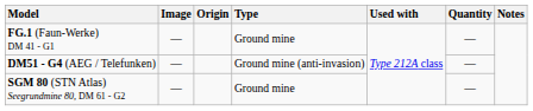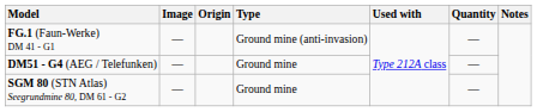 <table class="wikitable" style="font-size: 92%;">
 <tr>
 <th style="text-align: left">Model</th>
 <th style="text-align: left">Image</th>
 <th style="text-align: left">Origin</th>
 <th style="text-align: left">Type</th>
 <th style="text-align: left">Used with</th>
 <th style="text-align: left">Quantity</th>
 <th style="text-align: left">Notes</th>
 </tr>
 <tr>
 <td><strong>FG.1</strong> (Faun-Werke)<br><small>DM 41 - G1</small></td>
 <td style="text-align: center">—</td>
 <td></td>
-<td>Ground mine</td>
+<td>Ground mine (anti-invasion)</td>
 <td rowspan="3"><a href='#'><em>Type 212A</em> class</a></td>
 <td style="text-align: center">—</td>
 <td rowspan="3"></td>
 </tr>
 <tr>
 <td><strong>DM51 - G4</strong> (AEG / Telefunken)</td>
 <td style="text-align: center">—</td>
 <td><br></td>
-<td>Ground mine (anti-invasion)</td>
+<td>Ground mine</td>
 <td style="text-align: center">—</td>
 </tr>
 <tr>
 <td><strong>SGM 80</strong> (STN Atlas)<br><small><em>Seegrundmine 80</em>, DM 61 - G2</small></td>
 <td style="text-align: center">—</td>
 <td></td>
 <td>Ground mine</td>
 <td style="text-align: center">—</td>
 </tr>
 </table>
